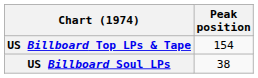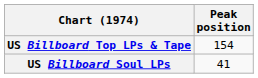 <table class="wikitable sortable plainrowheaders" style="text-align:center">
 <tr>
 <th scope="col">Chart (1974)</th>
 <th scope="col">Peak<br>position</th>
 </tr>
 <tr>
 <th scope="row">US <a href='#'><em>Billboard</em> Top LPs & Tape</a></th>
 <td>154</td>
 </tr>
 <tr>
 <th scope="row">US <a href='#'><em>Billboard</em> Soul LPs</a></th>
-<td>38</td>
+<td>41</td>
 </tr>
 </table>
